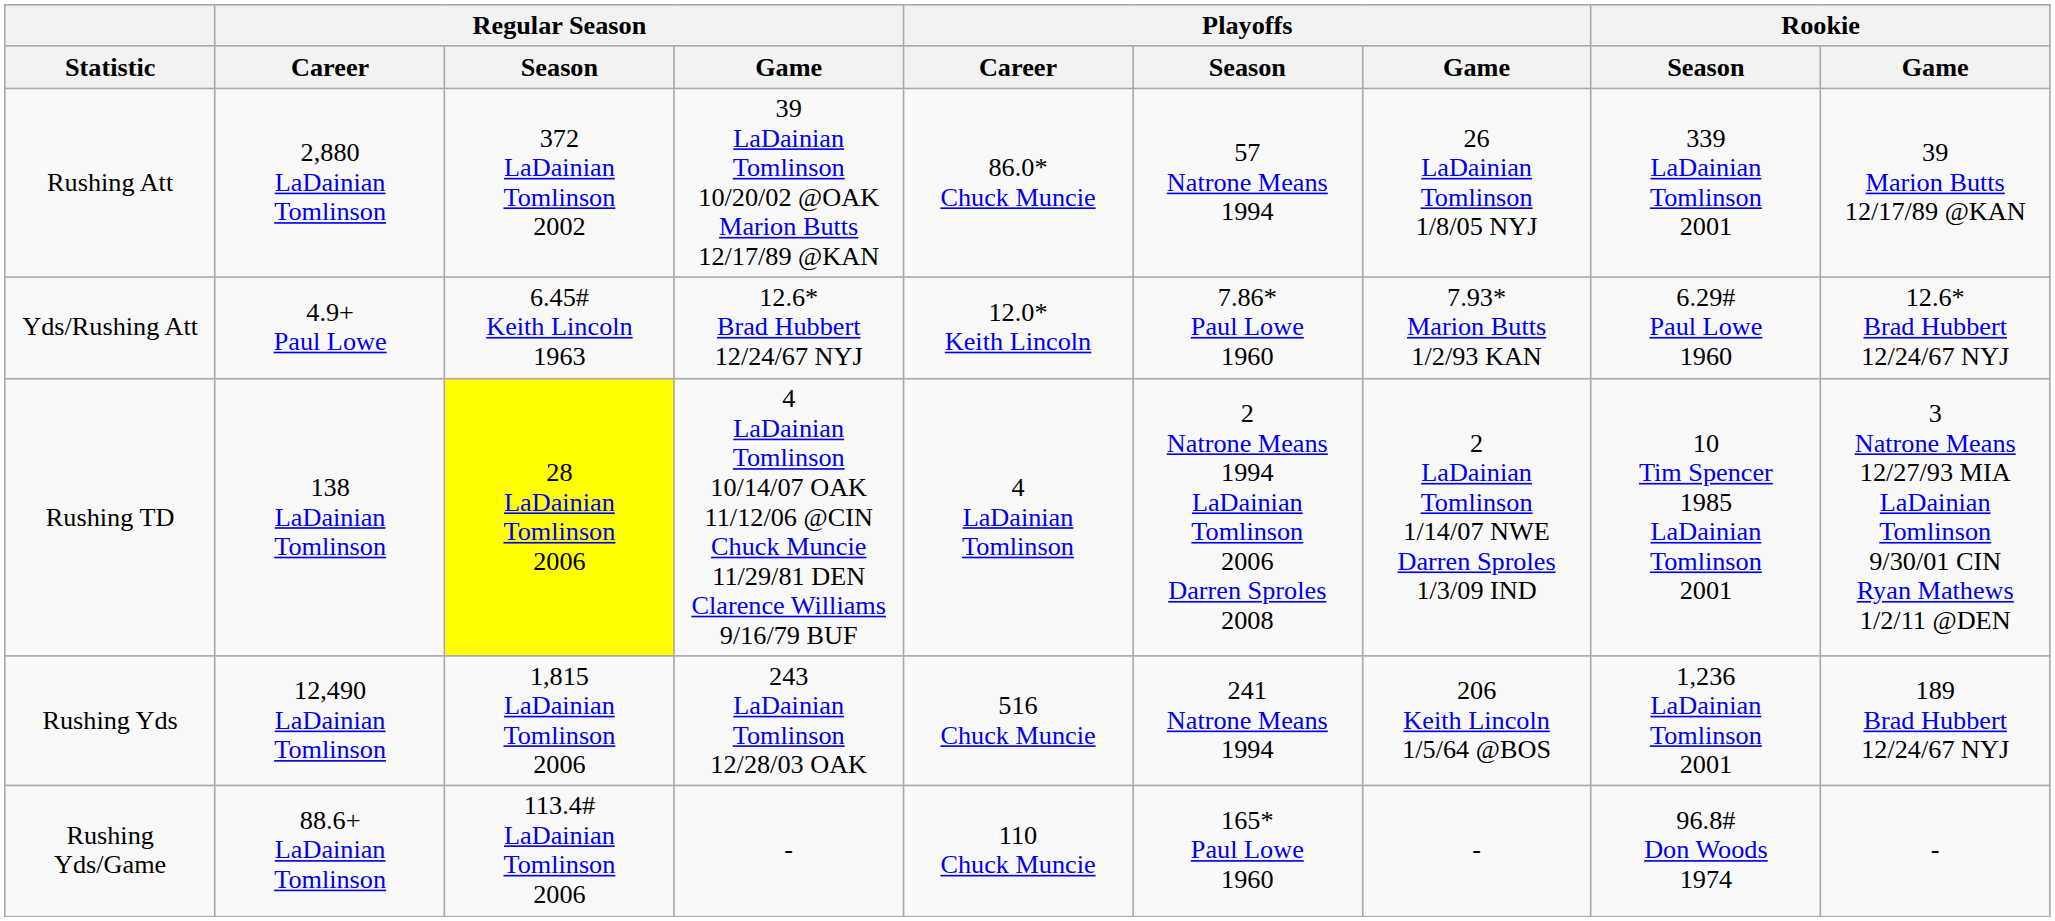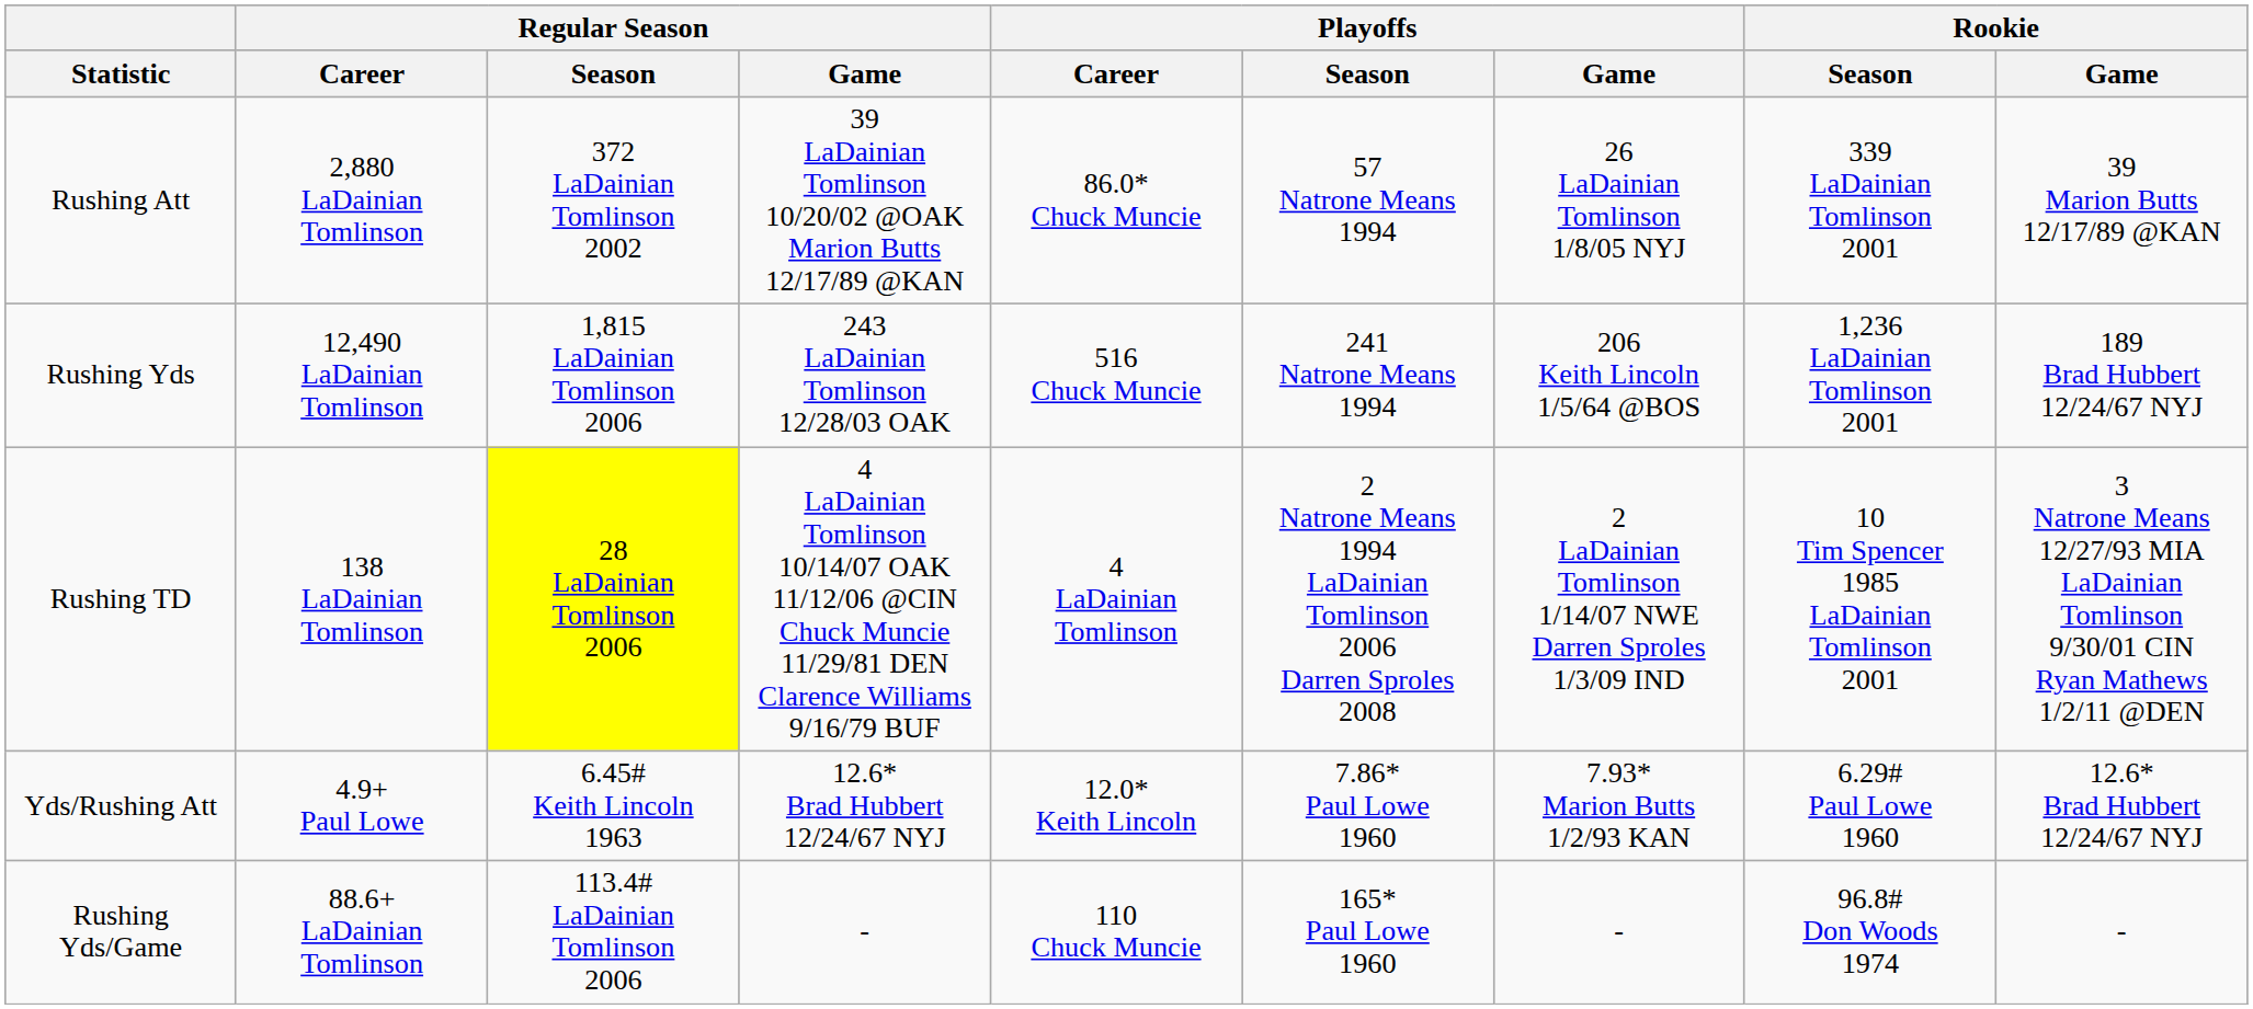 <table class="wikitable" style="text-align:center;">
 <tr>
 <th></th>
 <th colspan=3>Regular Season</th>
 <th colspan=3>Playoffs</th>
 <th colspan =2>Rookie</th>
 </tr>
 <tr>
 <th>Statistic</th>
 <th>Career</th>
 <th>Season</th>
 <th>Game</th>
 <th>Career</th>
 <th>Season</th>
 <th>Game</th>
 <th>Season</th>
 <th>Game</th>
 </tr>
 <tr>
 <td>Rushing Att</td>
 <td>2,880<br><a href='#'>LaDainian Tomlinson</a></td>
 <td>372<br><a href='#'>LaDainian Tomlinson</a><br>2002</td>
 <td>39<br><a href='#'>LaDainian Tomlinson</a><br>10/20/02 @OAK<br><a href='#'>Marion Butts</a><br>12/17/89 @KAN</td>
 <td>86.0*<br><a href='#'>Chuck Muncie</a></td>
 <td>57<br><a href='#'>Natrone Means</a><br>1994</td>
 <td>26<br><a href='#'>LaDainian Tomlinson</a><br>1/8/05 NYJ</td>
 <td>339<br><a href='#'>LaDainian Tomlinson</a><br>2001</td>
 <td>39<br><a href='#'>Marion Butts</a><br>12/17/89 @KAN</td>
 </tr>
 <tr>
-<td>Yds/Rushing Att</td>
-<td>4.9+<br><a href='#'>Paul Lowe</a></td>
-<td>6.45#<br><a href='#'>Keith Lincoln</a><br>1963</td>
-<td>12.6*<br><a href='#'>Brad Hubbert</a><br>12/24/67 NYJ</td>
-<td>12.0*<br><a href='#'>Keith Lincoln</a></td>
-<td>7.86*<br><a href='#'>Paul Lowe</a><br>1960</td>
-<td>7.93*<br><a href='#'>Marion Butts</a><br>1/2/93 KAN</td>
-<td>6.29#<br><a href='#'>Paul Lowe</a><br>1960</td>
-<td>12.6*<br><a href='#'>Brad Hubbert</a><br>12/24/67 NYJ</td>
+<td>Rushing Yds</td>
+<td>12,490<br><a href='#'>LaDainian Tomlinson</a></td>
+<td>1,815<br><a href='#'>LaDainian Tomlinson</a><br>2006</td>
+<td>243<br><a href='#'>LaDainian Tomlinson</a><br>12/28/03 OAK</td>
+<td>516<br><a href='#'>Chuck Muncie</a></td>
+<td>241<br><a href='#'>Natrone Means</a><br>1994</td>
+<td>206<br><a href='#'>Keith Lincoln</a><br>1/5/64 @BOS</td>
+<td>1,236<br><a href='#'>LaDainian Tomlinson</a><br>2001</td>
+<td>189<br><a href='#'>Brad Hubbert</a><br>12/24/67 NYJ</td>
 </tr>
 <tr>
 <td>Rushing TD</td>
 <td>138<br><a href='#'>LaDainian Tomlinson</a></td>
 <td style="background: yellow;">28<br><a href='#'>LaDainian Tomlinson</a><br>2006</td>
 <td>4<br><a href='#'>LaDainian Tomlinson</a><br>10/14/07 OAK<br>11/12/06 @CIN<br><a href='#'>Chuck Muncie</a><br>11/29/81 DEN<br><a href='#'>Clarence Williams</a><br>9/16/79 BUF</td>
 <td>4<br><a href='#'>LaDainian Tomlinson</a></td>
 <td>2<br><a href='#'>Natrone Means</a><br>1994<br><a href='#'>LaDainian Tomlinson</a><br>2006<br><a href='#'>Darren Sproles</a><br>2008</td>
 <td>2<br><a href='#'>LaDainian Tomlinson</a><br>1/14/07 NWE<br><a href='#'>Darren Sproles</a><br>1/3/09 IND</td>
 <td>10<br><a href='#'>Tim Spencer</a><br>1985<br><a href='#'>LaDainian Tomlinson</a><br>2001</td>
 <td>3<br><a href='#'>Natrone Means</a><br>12/27/93 MIA<br><a href='#'>LaDainian Tomlinson</a><br>9/30/01 CIN<br><a href='#'>Ryan Mathews</a><br>1/2/11 @DEN</td>
 </tr>
 <tr>
-<td>Rushing Yds</td>
-<td>12,490<br><a href='#'>LaDainian Tomlinson</a></td>
-<td>1,815<br><a href='#'>LaDainian Tomlinson</a><br>2006</td>
-<td>243<br><a href='#'>LaDainian Tomlinson</a><br>12/28/03 OAK</td>
-<td>516<br><a href='#'>Chuck Muncie</a></td>
-<td>241<br><a href='#'>Natrone Means</a><br>1994</td>
-<td>206<br><a href='#'>Keith Lincoln</a><br>1/5/64 @BOS</td>
-<td>1,236<br><a href='#'>LaDainian Tomlinson</a><br>2001</td>
-<td>189<br><a href='#'>Brad Hubbert</a><br>12/24/67 NYJ</td>
+<td>Yds/Rushing Att</td>
+<td>4.9+<br><a href='#'>Paul Lowe</a></td>
+<td>6.45#<br><a href='#'>Keith Lincoln</a><br>1963</td>
+<td>12.6*<br><a href='#'>Brad Hubbert</a><br>12/24/67 NYJ</td>
+<td>12.0*<br><a href='#'>Keith Lincoln</a></td>
+<td>7.86*<br><a href='#'>Paul Lowe</a><br>1960</td>
+<td>7.93*<br><a href='#'>Marion Butts</a><br>1/2/93 KAN</td>
+<td>6.29#<br><a href='#'>Paul Lowe</a><br>1960</td>
+<td>12.6*<br><a href='#'>Brad Hubbert</a><br>12/24/67 NYJ</td>
 </tr>
 <tr>
 <td>Rushing Yds/Game</td>
 <td>88.6+<br><a href='#'>LaDainian Tomlinson</a></td>
 <td>113.4#<br><a href='#'>LaDainian Tomlinson</a><br>2006</td>
 <td>-</td>
 <td>110<br><a href='#'>Chuck Muncie</a></td>
 <td>165*<br><a href='#'>Paul Lowe</a><br>1960</td>
 <td>-</td>
 <td>96.8#<br><a href='#'>Don Woods</a><br>1974</td>
 <td>-</td>
 </tr>
 </table>
